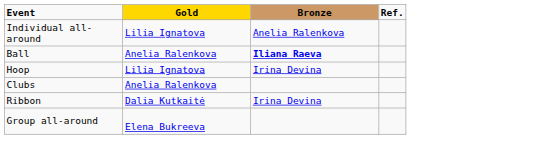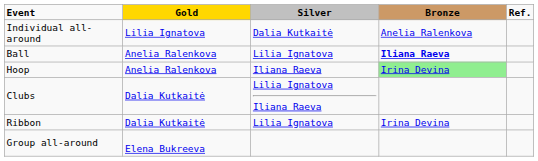 <table class="wikitable">
 <tr>
 <td style="width:12em;"><strong>Event</strong></td>
 <td style="text-align:center; background:gold; width:13em;"><strong>Gold</strong></td>
+<td style="text-align:center; background:silver; width:13em;"><strong>Silver</strong></td>
 <td style="text-align:center; background:#c96; width:13em;"><strong>Bronze</strong></td>
 <td style="width:1em;"><strong>Ref.</strong></td>
 </tr>
 <tr>
 <td>Individual all-around</td>
 <td> <a href='#'>Lilia Ignatova</a></td>
+<td> <a href='#'>Dalia Kutkaitė</a></td>
 <td> <a href='#'>Anelia Ralenkova</a></td>
 <td></td>
 </tr>
 <tr>
 <td>Ball</td>
 <td> <a href='#'>Anelia Ralenkova</a></td>
+<td> <a href='#'>Lilia Ignatova</a></td>
 <td><strong> <a href='#'>Iliana Raeva</a></strong></td>
 <td></td>
 </tr>
 <tr>
 <td>Hoop</td>
-<td> <a href='#'>Lilia Ignatova</a></td>
-<td> <a href='#'>Irina Devina</a></td>
+<td> <a href='#'>Anelia Ralenkova</a></td>
+<td> <a href='#'>Iliana Raeva</a></td>
+<td style="background: lightgreen;"> <a href='#'>Irina Devina</a></td>
 <td></td>
 </tr>
 <tr>
 <td>Clubs</td>
-<td> <a href='#'>Anelia Ralenkova</a></td>
+<td> <a href='#'>Dalia Kutkaitė</a></td>
+<td> <a href='#'>Lilia Ignatova</a> <hr>  <a href='#'>Iliana Raeva</a></td>
 <td></td>
 <td></td>
 </tr>
 <tr>
 <td>Ribbon</td>
 <td> <a href='#'>Dalia Kutkaitė</a></td>
+<td> <a href='#'>Lilia Ignatova</a></td>
 <td> <a href='#'>Irina Devina</a></td>
 <td></td>
 </tr>
 <tr>
 <td>Group all-around</td>
 <td><strong></strong><br><a href='#'>Elena Bukreeva</a><br></td>
 <td></td>
 <td></td>
+<td></td>
 </tr>
 </table>
